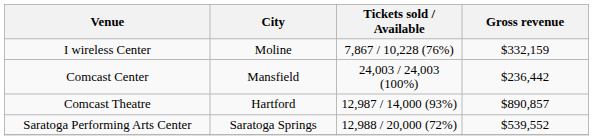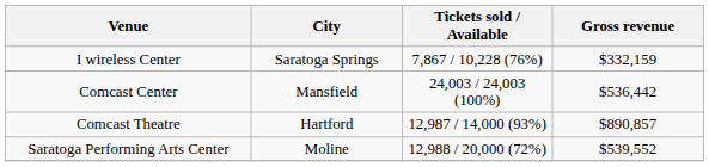 <table class="wikitable collapsible collapsed" style="text-align:center;">
 <tr>
 <th style="width:250px;">Venue</th>
 <th style="width:150px;">City</th>
 <th style="width:150px;">Tickets sold / Available</th>
 <th style="width:150px;">Gross revenue</th>
 </tr>
 <tr>
 <td>I wireless Center</td>
-<td>Moline</td>
+<td>Saratoga Springs</td>
 <td>7,867 / 10,228 (76%)</td>
 <td>$332,159</td>
 </tr>
 <tr>
 <td>Comcast Center</td>
 <td>Mansfield</td>
 <td>24,003 / 24,003 (100%)</td>
-<td>$236,442</td>
+<td>$536,442</td>
 </tr>
 <tr>
 <td>Comcast Theatre</td>
 <td>Hartford</td>
 <td>12,987 / 14,000 (93%)</td>
 <td>$890,857</td>
 </tr>
 <tr>
 <td>Saratoga Performing Arts Center</td>
-<td>Saratoga Springs</td>
+<td>Moline</td>
 <td>12,988 / 20,000 (72%)</td>
 <td>$539,552</td>
 </tr>
 <tr>
 </tr>
 </table>
